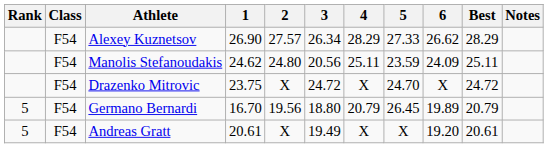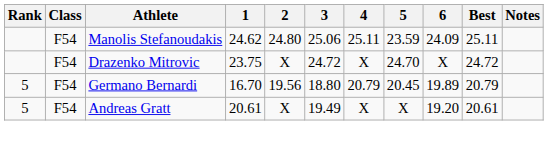 <table class="wikitable sortable" style="text-align:center">
 <tr>
 <th>Rank</th>
 <th>Class</th>
 <th>Athlete</th>
 <th>1</th>
 <th>2</th>
 <th>3</th>
 <th>4</th>
 <th>5</th>
 <th>6</th>
 <th>Best</th>
 <th>Notes</th>
 </tr>
 <tr>
 <td></td>
 <td>F54</td>
-<td style="text-align:left"><a href='#'>Alexey Kuznetsov</a><br></td>
-<td>26.90</td>
-<td>27.57</td>
-<td>26.34</td>
-<td>28.29</td>
-<td>27.33</td>
-<td>26.62</td>
-<td>28.29</td>
-<td></td>
-</tr>
-<tr>
-<td></td>
-<td>F54</td>
 <td style="text-align:left"><a href='#'>Manolis Stefanoudakis</a><br></td>
 <td>24.62</td>
 <td>24.80</td>
-<td>20.56</td>
+<td>25.06</td>
 <td>25.11</td>
 <td>23.59</td>
 <td>24.09</td>
 <td>25.11</td>
 <td></td>
 </tr>
 <tr>
 <td></td>
 <td>F54</td>
 <td style="text-align:left"><a href='#'>Drazenko Mitrovic</a><br></td>
 <td>23.75</td>
 <td>X</td>
 <td>24.72</td>
 <td>X</td>
 <td>24.70</td>
 <td>X</td>
 <td>24.72</td>
 <td></td>
 </tr>
 <tr>
 <td>5</td>
 <td>F54</td>
 <td style="text-align:left"><a href='#'>Germano Bernardi</a><br></td>
 <td>16.70</td>
 <td>19.56</td>
 <td>18.80</td>
 <td>20.79</td>
-<td>26.45</td>
+<td>20.45</td>
 <td>19.89</td>
 <td>20.79</td>
 <td></td>
 </tr>
 <tr>
 <td>5</td>
 <td>F54</td>
 <td style="text-align:left"><a href='#'>Andreas Gratt</a><br></td>
 <td>20.61</td>
 <td>X</td>
 <td>19.49</td>
 <td>X</td>
 <td>X</td>
 <td>19.20</td>
 <td>20.61</td>
 <td></td>
 </tr>
 </table>
